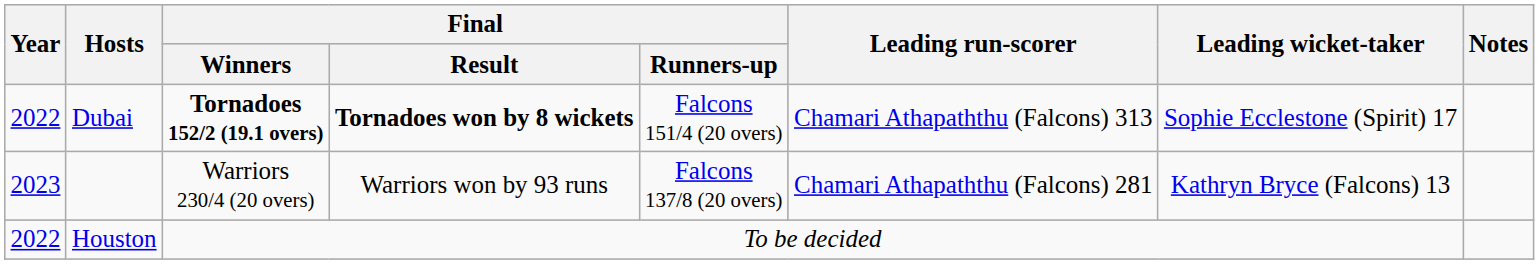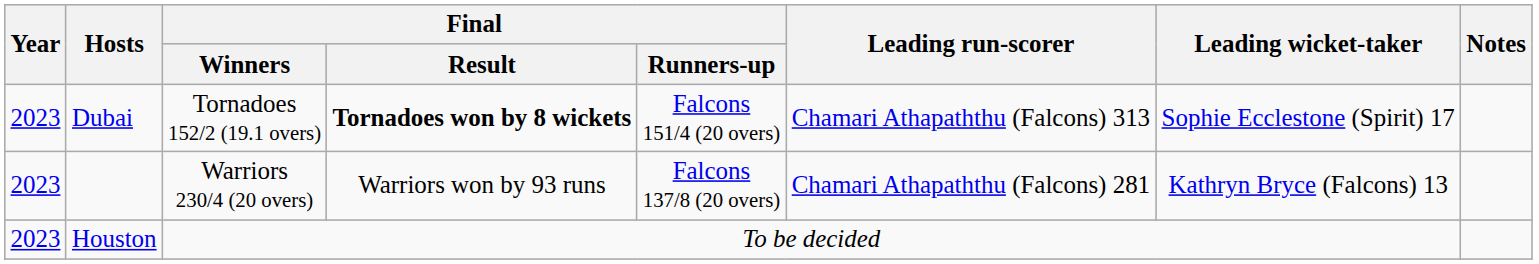 <table class="wikitable" style="text-align: center;">
 <tr>
 <th rowspan=2>Year</th>
 <th rowspan=2>Hosts</th>
 <th colspan=3>Final</th>
 <th rowspan=2>Leading run-scorer</th>
 <th rowspan=2>Leading wicket-taker</th>
 <th rowspan=2>Notes</th>
 </tr>
 <tr>
 <th>Winners</th>
 <th>Result</th>
 <th>Runners-up</th>
 </tr>
 <tr>
-<td><a href='#'>2022</a></td>
+<td><a href='#'>2023</a></td>
 <td style="text-align: left;"> <a href='#'>Dubai</a></td>
-<td><strong>Tornadoes <br><small>152/2 (19.1 overs)</small></strong></td>
+<td>Tornadoes <br><small>152/2 (19.1 overs)</small></td>
 <td><strong>Tornadoes won by 8 wickets <br> </strong></td>
 <td><a href='#'>Falcons</a> <br><small>151/4 (20 overs)</small></td>
 <td><a href='#'>Chamari Athapaththu</a> (Falcons) 313</td>
 <td><a href='#'>Sophie Ecclestone</a> (Spirit) 17</td>
 <td></td>
 </tr>
 <tr>
 <td><a href='#'>2023</a></td>
 <td style="text-align: left;"></td>
 <td>Warriors <br><small>230/4 (20 overs)</small></td>
 <td>Warriors won by 93 runs <br> </td>
 <td><a href='#'>Falcons</a> <br><small> 137/8 (20 overs)</small></td>
 <td><a href='#'>Chamari Athapaththu</a> (Falcons) 281</td>
 <td><a href='#'>Kathryn Bryce</a> (Falcons) 13</td>
 <td></td>
 </tr>
 <tr>
-<td><a href='#'>2022</a></td>
+<td><a href='#'>2023</a></td>
 <td style="text-align: left;"> <a href='#'>Houston</a></td>
 <td colspan="5"><em>To be decided</em></td>
 </tr>
 </table>
